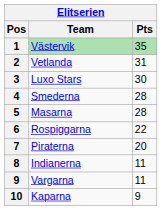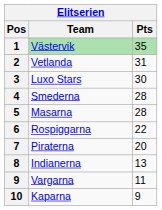 <table class="wikitable">
 <tr>
 <th colspan="3"><a href='#'>Elitserien</a></th>
 </tr>
 <tr>
 <th width=20>Pos</th>
 <th width=150>Team</th>
 <th width=30>Pts</th>
 </tr>
 <tr style="background:#ACE1AF;">
 <th>1</th>
 <td><a href='#'>Västervik</a></td>
 <td>35</td>
 </tr>
 <tr>
 <th>2</th>
 <td><a href='#'>Vetlanda</a></td>
 <td>31</td>
 </tr>
 <tr>
 <th>3</th>
 <td><a href='#'>Luxo Stars</a></td>
 <td>30</td>
 </tr>
 <tr>
 <th>4</th>
 <td><a href='#'>Smederna</a></td>
 <td>28</td>
 </tr>
 <tr>
 <th>5</th>
 <td><a href='#'>Masarna</a></td>
 <td>28</td>
 </tr>
 <tr>
 <th>6</th>
 <td><a href='#'>Rospiggarna</a></td>
 <td>22</td>
 </tr>
 <tr>
 <th>7</th>
 <td><a href='#'>Piraterna</a></td>
 <td>20</td>
 </tr>
 <tr>
 <th>8</th>
 <td><a href='#'>Indianerna</a></td>
-<td>11</td>
+<td>13</td>
 </tr>
 <tr>
 <th>9</th>
 <td><a href='#'>Vargarna</a></td>
 <td>11</td>
 </tr>
 <tr>
 <th>10</th>
 <td><a href='#'>Kaparna</a></td>
 <td>9</td>
 </tr>
 </table>
